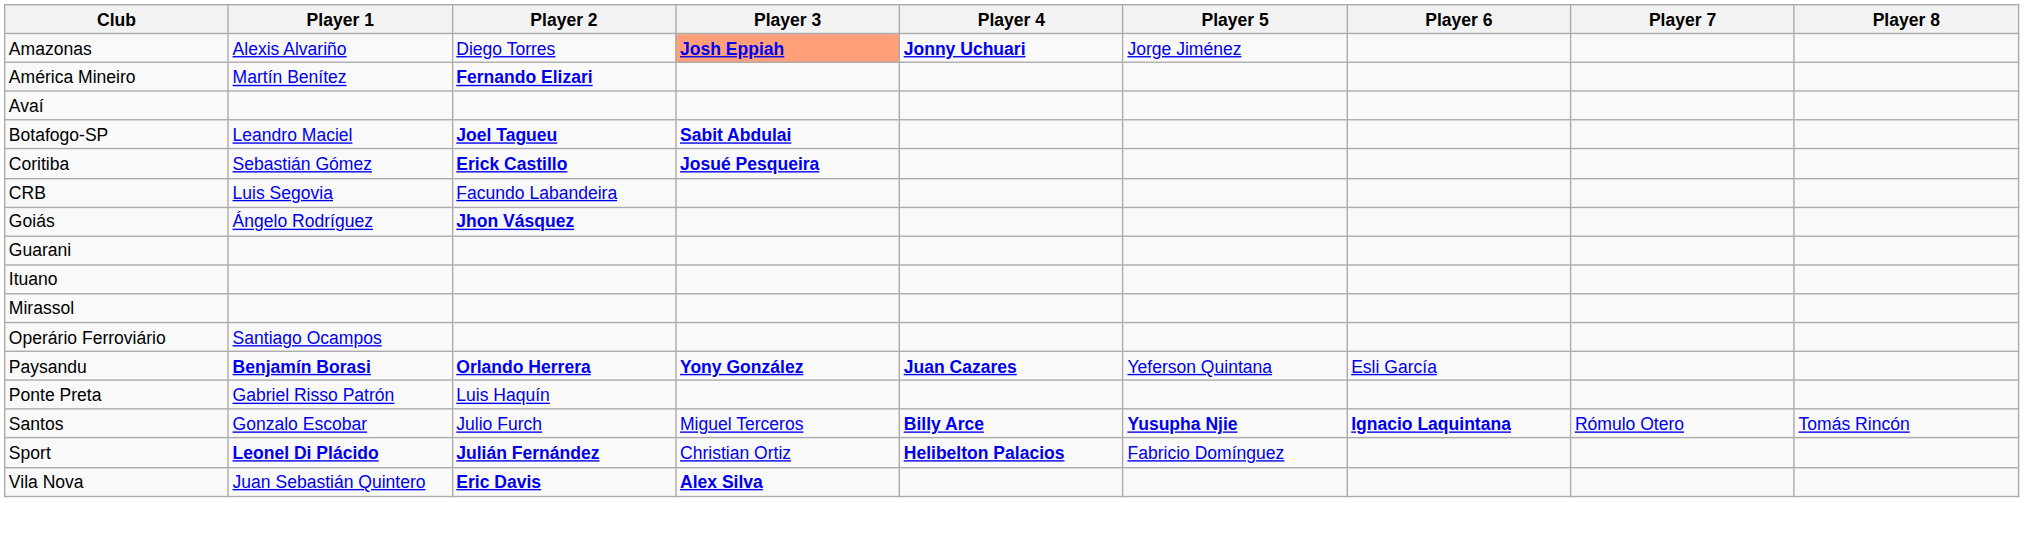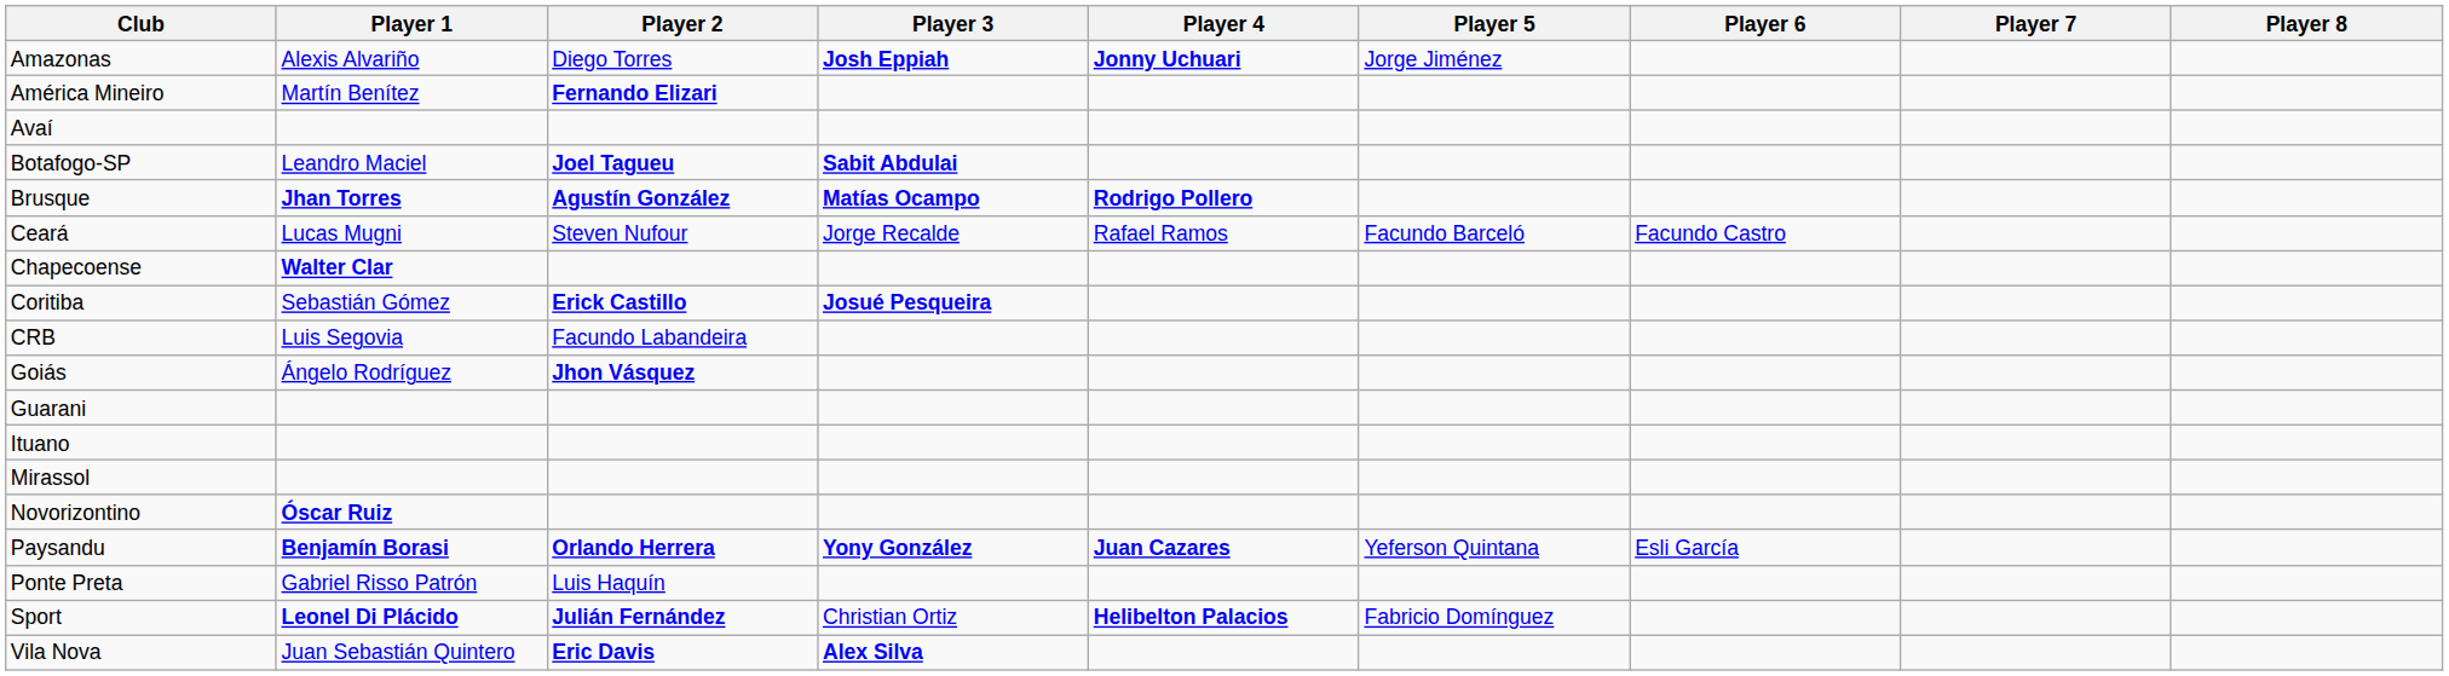 <table class="wikitable sortable" style="font-size: 80%">
 <tr>
 <th style="width:10%">Club</th>
 <th style="width:10%">Player 1</th>
 <th style="width:10%">Player 2</th>
 <th style="width:10%">Player 3</th>
 <th style="width:10%">Player 4</th>
 <th style="width:10%">Player 5</th>
 <th style="width:10%">Player 6</th>
 <th style="width:10%">Player 7</th>
 <th style="width:10%">Player 8</th>
 </tr>
 <tr>
 <td>Amazonas</td>
 <td> <a href='#'>Alexis Alvariño</a></td>
 <td> <a href='#'>Diego Torres</a></td>
-<td style="background: lightsalmon;"> <strong><a href='#'>Josh Eppiah</a></strong></td>
+<td> <strong><a href='#'>Josh Eppiah</a></strong></td>
 <td> <strong><a href='#'>Jonny Uchuari</a></strong></td>
 <td> <a href='#'>Jorge Jiménez</a></td>
 <td></td>
 <td></td>
 <td></td>
 </tr>
 <tr>
 <td>América Mineiro</td>
 <td> <a href='#'>Martín Benítez</a></td>
 <td> <strong><a href='#'>Fernando Elizari</a></strong></td>
 <td></td>
 <td></td>
 <td></td>
 <td></td>
 <td></td>
 <td></td>
 </tr>
 <tr>
 <td>Avaí</td>
 <td></td>
 <td></td>
 <td></td>
 <td></td>
 <td></td>
 <td></td>
 <td></td>
 <td></td>
 </tr>
 <tr>
 <td>Botafogo-SP</td>
 <td> <a href='#'>Leandro Maciel</a></td>
 <td> <strong><a href='#'>Joel Tagueu</a></strong></td>
 <td> <strong><a href='#'>Sabit Abdulai</a></strong></td>
+<td></td>
+<td></td>
+<td></td>
+<td></td>
+<td></td>
+</tr>
+<tr>
+<td>Brusque</td>
+<td> <strong><a href='#'>Jhan Torres</a></strong></td>
+<td> <strong><a href='#'>Agustín González</a></strong></td>
+<td> <strong><a href='#'>Matías Ocampo</a></strong></td>
+<td> <strong><a href='#'>Rodrigo Pollero</a></strong></td>
+<td></td>
+<td></td>
+<td></td>
+<td></td>
+</tr>
+<tr>
+<td>Ceará</td>
+<td> <a href='#'>Lucas Mugni</a></td>
+<td> <a href='#'>Steven Nufour</a></td>
+<td> <a href='#'>Jorge Recalde</a></td>
+<td> <a href='#'>Rafael Ramos</a></td>
+<td> <a href='#'>Facundo Barceló</a></td>
+<td> <a href='#'>Facundo Castro</a></td>
+<td></td>
+<td></td>
+</tr>
+<tr>
+<td>Chapecoense</td>
+<td> <strong><a href='#'>Walter Clar</a></strong></td>
+<td></td>
+<td></td>
 <td></td>
 <td></td>
 <td></td>
 <td></td>
 <td></td>
 </tr>
 <tr>
 <td>Coritiba</td>
 <td> <a href='#'>Sebastián Gómez</a></td>
 <td> <strong><a href='#'>Erick Castillo</a></strong></td>
 <td> <strong><a href='#'>Josué Pesqueira</a></strong></td>
 <td></td>
 <td></td>
 <td></td>
 <td></td>
 <td></td>
 </tr>
 <tr>
 <td>CRB</td>
 <td> <a href='#'>Luis Segovia</a></td>
 <td> <a href='#'>Facundo Labandeira</a></td>
 <td></td>
 <td></td>
 <td></td>
 <td></td>
 <td></td>
 <td></td>
 </tr>
 <tr>
 <td>Goiás</td>
 <td> <a href='#'>Ángelo Rodríguez</a></td>
 <td> <strong><a href='#'>Jhon Vásquez</a></strong></td>
 <td></td>
 <td></td>
 <td></td>
 <td></td>
 <td></td>
 <td></td>
 </tr>
 <tr>
 <td>Guarani</td>
 <td></td>
 <td></td>
 <td></td>
 <td></td>
 <td></td>
 <td></td>
 <td></td>
 <td></td>
 </tr>
 <tr>
 <td>Ituano</td>
 <td></td>
 <td></td>
 <td></td>
 <td></td>
 <td></td>
 <td></td>
 <td></td>
 <td></td>
 </tr>
 <tr>
 <td>Mirassol</td>
 <td></td>
 <td></td>
 <td></td>
 <td></td>
 <td></td>
 <td></td>
 <td></td>
 <td></td>
 </tr>
 <tr>
-<td>Operário Ferroviário</td>
-<td> <a href='#'>Santiago Ocampos</a></td>
+<td>Novorizontino</td>
+<td> <strong><a href='#'>Óscar Ruiz</a></strong></td>
 <td></td>
 <td></td>
 <td></td>
 <td></td>
 <td></td>
 <td></td>
 <td></td>
 </tr>
 <tr>
 <td>Paysandu</td>
 <td> <strong><a href='#'>Benjamín Borasi</a></strong></td>
 <td> <strong><a href='#'>Orlando Herrera</a></strong></td>
 <td> <strong><a href='#'>Yony González</a></strong></td>
 <td> <strong><a href='#'>Juan Cazares</a></strong></td>
 <td> <a href='#'>Yeferson Quintana</a></td>
 <td> <a href='#'>Esli García</a></td>
 <td></td>
 <td></td>
 </tr>
 <tr>
 <td>Ponte Preta</td>
 <td> <a href='#'>Gabriel Risso Patrón</a></td>
 <td> <a href='#'>Luis Haquín</a></td>
 <td></td>
 <td></td>
 <td></td>
 <td></td>
 <td></td>
 <td></td>
 </tr>
 <tr>
-<td>Santos</td>
-<td> <a href='#'>Gonzalo Escobar</a></td>
-<td> <a href='#'>Julio Furch</a></td>
-<td> <a href='#'>Miguel Terceros</a></td>
-<td> <strong><a href='#'>Billy Arce</a></strong></td>
-<td> <strong><a href='#'>Yusupha Njie</a></strong></td>
-<td> <strong><a href='#'>Ignacio Laquintana</a></strong></td>
-<td> <a href='#'>Rómulo Otero</a></td>
-<td> <a href='#'>Tomás Rincón</a></td>
-</tr>
-<tr>
 <td>Sport</td>
 <td> <strong><a href='#'>Leonel Di Plácido</a></strong></td>
 <td> <strong><a href='#'>Julián Fernández</a></strong></td>
 <td> <a href='#'>Christian Ortiz</a></td>
 <td> <strong><a href='#'>Helibelton Palacios</a></strong></td>
 <td> <a href='#'>Fabricio Domínguez</a></td>
 <td></td>
 <td></td>
 <td></td>
 </tr>
 <tr>
 <td>Vila Nova</td>
 <td> <a href='#'>Juan Sebastián Quintero</a></td>
 <td> <strong><a href='#'>Eric Davis</a></strong></td>
 <td> <strong><a href='#'>Alex Silva</a></strong></td>
 <td></td>
 <td></td>
 <td></td>
 <td></td>
 <td></td>
 </tr>
 </table>
